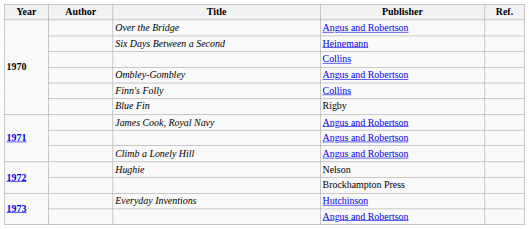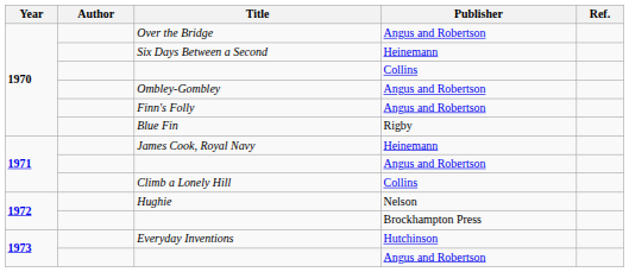 <table class="wikitable sortable mw-collapsible" width="95%">
 <tr>
 <th>Year</th>
 <th>Author</th>
 <th>Title</th>
 <th>Publisher</th>
 <th>Ref.</th>
 </tr>
 <tr>
 <td rowspan="6"><strong>1970</strong></td>
 <td></td>
 <td><em>Over the Bridge</em></td>
 <td><a href='#'>Angus and Robertson</a></td>
 <td></td>
 </tr>
 <tr>
 <td></td>
 <td><em>Six Days Between a Second</em></td>
 <td><a href='#'>Heinemann</a></td>
 <td></td>
 </tr>
 <tr>
 <td></td>
 <td><em></em></td>
 <td><a href='#'>Collins</a></td>
 <td></td>
 </tr>
 <tr>
 <td></td>
 <td><em>Ombley-Gombley</em></td>
 <td><a href='#'>Angus and Robertson</a></td>
 <td></td>
 </tr>
 <tr>
 <td></td>
 <td><em>Finn's Folly</em></td>
-<td><a href='#'>Collins</a></td>
+<td><a href='#'>Angus and Robertson</a></td>
 <td></td>
 </tr>
 <tr>
 <td></td>
 <td><em>Blue Fin</em></td>
 <td>Rigby</td>
 <td></td>
 </tr>
 <tr>
 <td rowspan="3"><strong><a href='#'>1971</a></strong></td>
 <td></td>
 <td><em>James Cook, Royal Navy</em></td>
-<td><a href='#'>Angus and Robertson</a></td>
+<td><a href='#'>Heinemann</a></td>
 <td></td>
 </tr>
 <tr>
 <td></td>
 <td><em></em></td>
 <td><a href='#'>Angus and Robertson</a></td>
 <td></td>
 </tr>
 <tr>
 <td></td>
 <td><em>Climb a Lonely Hill</em></td>
-<td><a href='#'>Angus and Robertson</a></td>
+<td><a href='#'>Collins</a></td>
 <td></td>
 </tr>
 <tr>
 <td rowspan="2"><strong><a href='#'>1972</a></strong></td>
 <td></td>
 <td><em>Hughie</em></td>
 <td>Nelson</td>
 <td></td>
 </tr>
 <tr>
 <td></td>
 <td><em></em></td>
 <td>Brockhampton Press</td>
 <td></td>
 </tr>
 <tr>
 <td rowspan="2"><strong><a href='#'>1973</a></strong></td>
 <td></td>
 <td><em>Everyday Inventions</em></td>
 <td><a href='#'>Hutchinson</a></td>
 <td></td>
 </tr>
 <tr>
 <td></td>
 <td><em></em></td>
 <td><a href='#'>Angus and Robertson</a></td>
 <td></td>
 </tr>
 </table>
